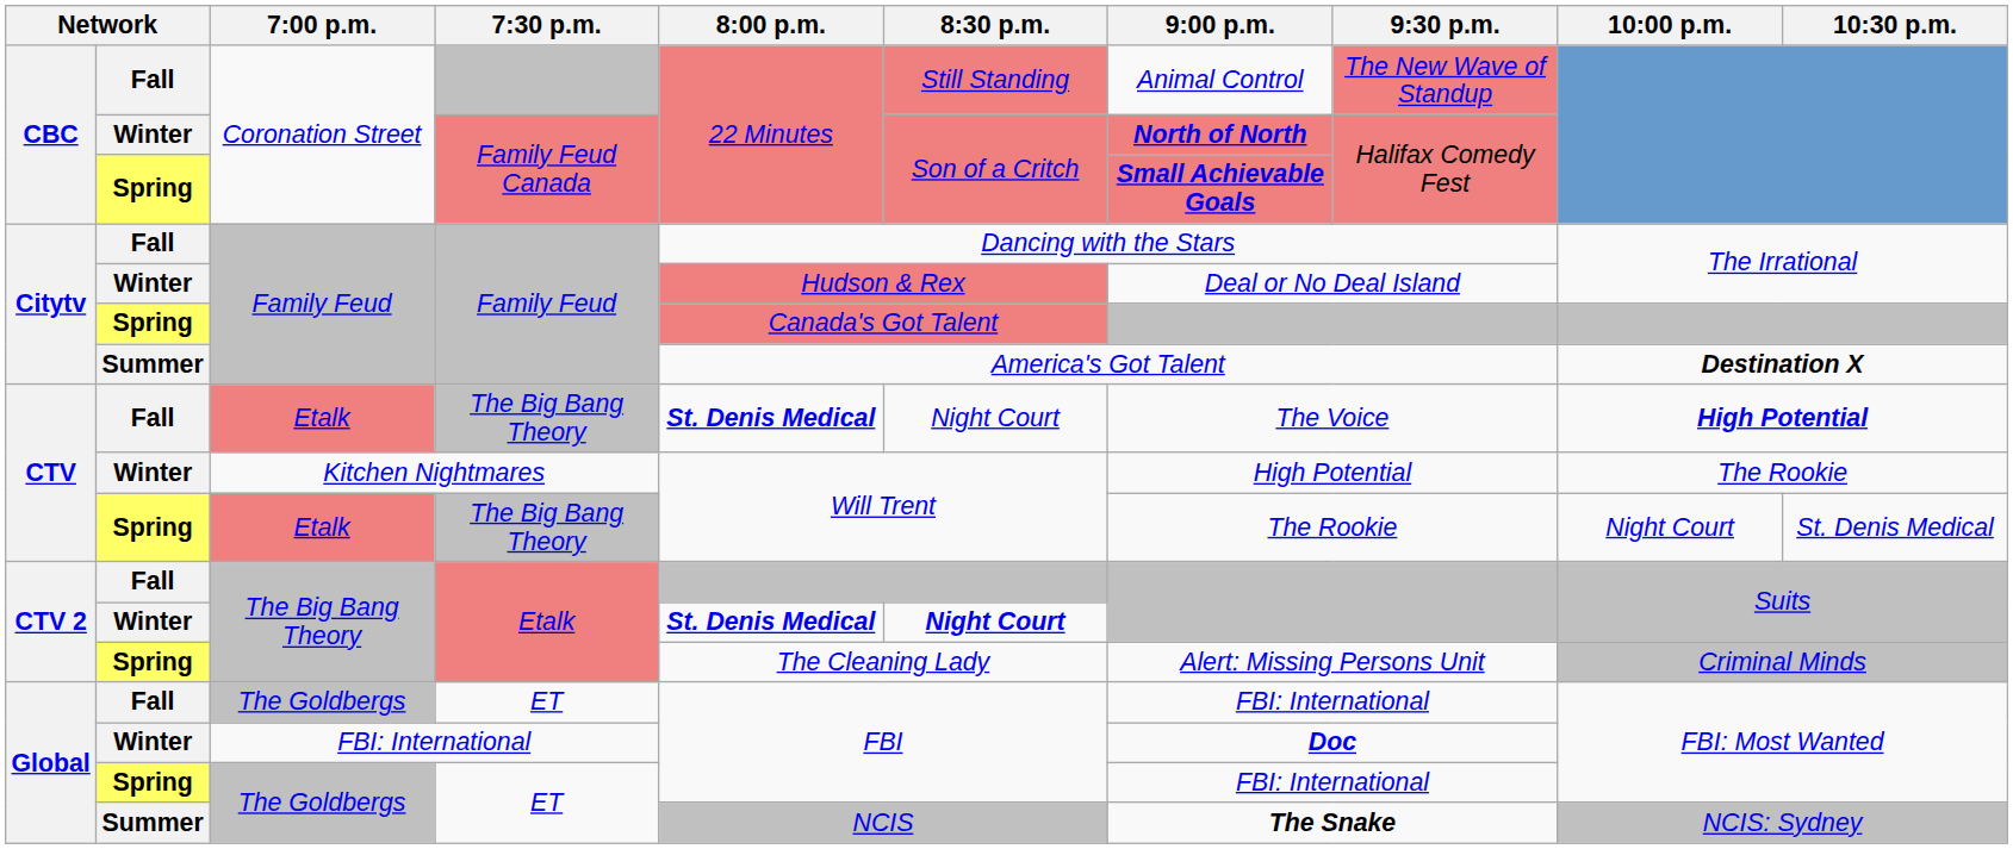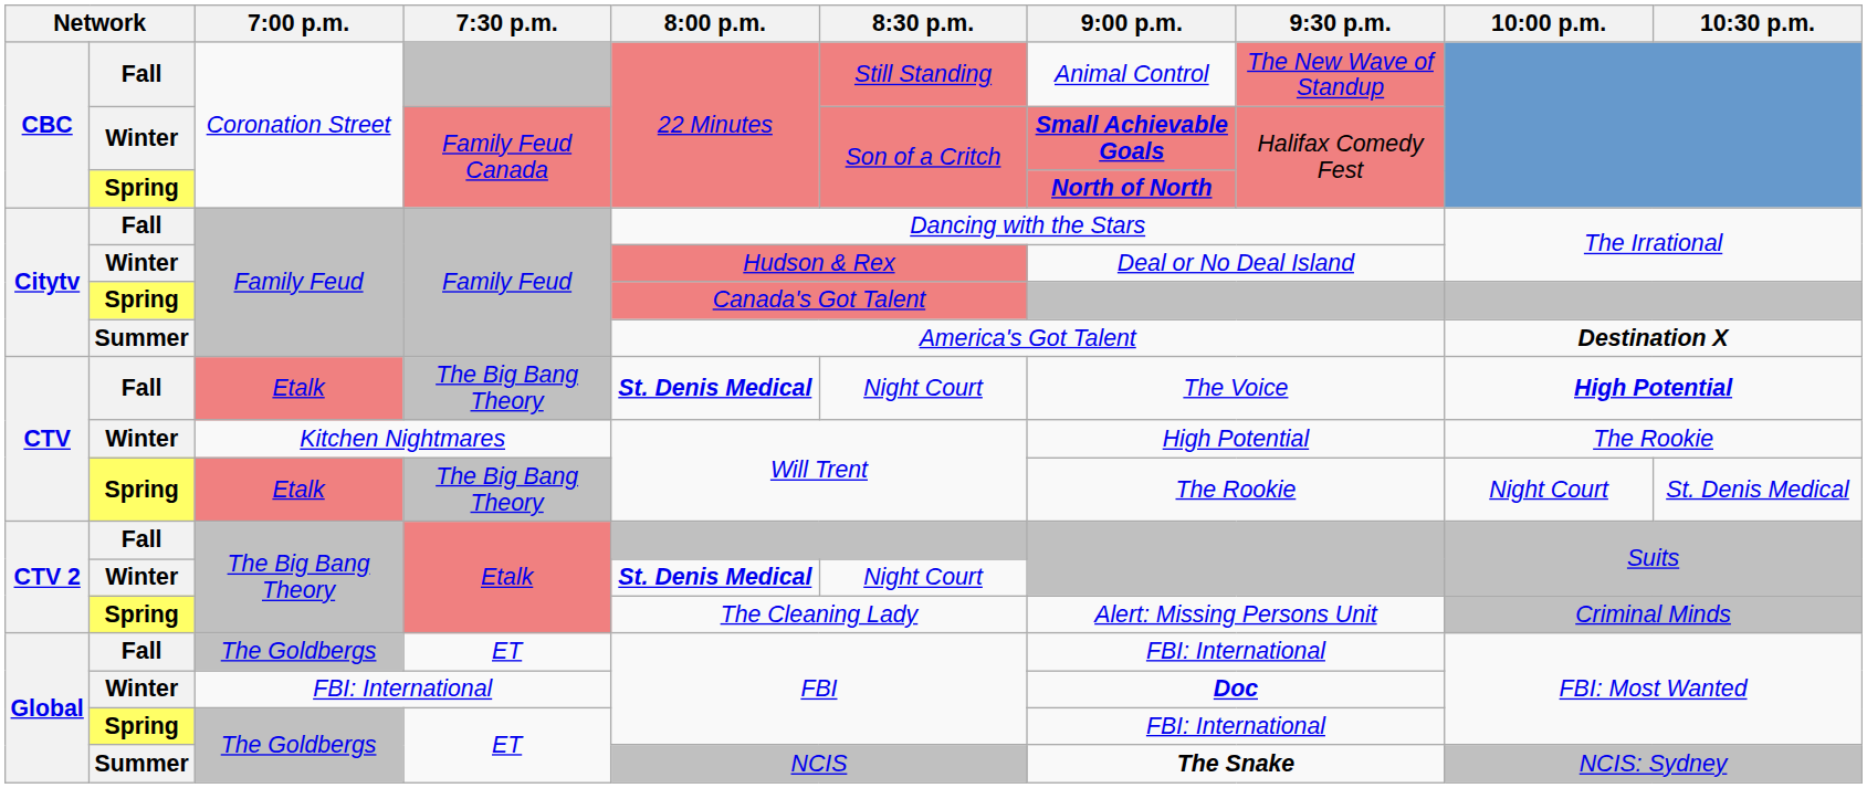 <table class=wikitable style=width:100%;margin-right:0;text-align:center>
 <tr>
 <th style=width:8% colspan=2>Network</th>
 <th style=width:11.5%>7:00 p.m.</th>
 <th style=width:11.5%>7:30 p.m.</th>
 <th style=width:11.5%>8:00 p.m.</th>
 <th style=width:11.5%>8:30 p.m.</th>
 <th style=width:11.5%>9:00 p.m.</th>
 <th style=width:11.5%>9:30 p.m.</th>
 <th style=width:11.5%>10:00 p.m.</th>
 <th style=width:11.5%>10:30 p.m.</th>
 </tr>
 <tr>
 <th rowspan=3><a href='#'>CBC</a></th>
 <th>Fall</th>
 <td rowspan=3><em><a href='#'>Coronation Street</a></em></td>
 <td style=background:#C0C0C0> </td>
 <td rowspan=3 style=background:#F08080><em><a href='#'>22 Minutes</a></em> </td>
 <td style=background:#F08080><em><a href='#'>Still Standing</a></em> </td>
 <td><em><a href='#'>Animal Control</a></em> </td>
 <td style=background:#F08080><em><a href='#'>The New Wave of Standup</a></em> </td>
 <td rowspan=3 colspan=2 style=background:#6699CC></td>
 </tr>
 <tr>
 <th>Winter</th>
 <td style=background:#F08080 rowspan=2><em><a href='#'>Family Feud Canada</a></em> </td>
 <td style=background:#F08080 rowspan=2><em><a href='#'>Son of a Critch</a></em> </td>
-<td style=background:#F08080><strong><em><a href='#'>North of North</a></em></strong> </td>
+<td style=background:#F08080><strong><em><a href='#'>Small Achievable Goals</a></em></strong> </td>
 <td style=background:#F08080 rowspan=2><em>Halifax Comedy Fest</em> </td>
 </tr>
 <tr>
 <th style=background:#FFFF66>Spring</th>
-<td style=background:#F08080><strong><em><a href='#'>Small Achievable Goals</a></em></strong> </td>
+<td style=background:#F08080><strong><em><a href='#'>North of North</a></em></strong> </td>
 </tr>
 <tr>
 <th rowspan=4><a href='#'>Citytv</a></th>
 <th>Fall</th>
 <td style=background:#C0C0C0 rowspan=4><em><a href='#'>Family Feud</a></em> </td>
 <td style=background:#C0C0C0 rowspan=4><em><a href='#'>Family Feud</a></em> </td>
 <td colspan=4><em><a href='#'>Dancing with the Stars</a></em> </td>
 <td colspan=2 rowspan=2><em><a href='#'>The Irrational</a></em> </td>
 </tr>
 <tr>
 <th>Winter</th>
 <td style=background:#F08080 colspan=2><em><a href='#'>Hudson & Rex</a></em> </td>
 <td colspan=2><em><a href='#'>Deal or No Deal Island</a></em> </td>
 </tr>
 <tr>
 <th style=background:#FFFF66>Spring</th>
 <td style=background:#F08080 colspan=2><em><a href='#'>Canada's Got Talent</a></em></td>
 <td style=background:#C0C0C0 colspan=2> </td>
 <td style=background:#C0C0C0 colspan=2> </td>
 </tr>
 <tr>
 <th>Summer</th>
 <td colspan=4><em><a href='#'>America's Got Talent</a></em></td>
 <td colspan=2><strong><em>Destination X</em></strong></td>
 </tr>
 <tr>
 <th rowspan=3><a href='#'>CTV</a></th>
 <th>Fall</th>
 <td style=background:#F08080><em><a href='#'>Etalk</a></em></td>
 <td style=background:#C0C0C0><em><a href='#'>The Big Bang Theory</a></em> </td>
 <td><strong><em><a href='#'>St. Denis Medical</a></em></strong> </td>
 <td><em><a href='#'>Night Court</a></em> </td>
 <td colspan=2><em><a href='#'>The Voice</a></em> </td>
 <td colspan=2><strong><em><a href='#'>High Potential</a></em></strong> </td>
 </tr>
 <tr>
 <th>Winter</th>
 <td colspan=2><em><a href='#'>Kitchen Nightmares</a></em> </td>
 <td colspan=2 rowspan=2><em><a href='#'>Will Trent</a></em> </td>
 <td colspan=2><em><a href='#'>High Potential</a></em> </td>
 <td colspan=2><em><a href='#'>The Rookie</a></em> </td>
 </tr>
 <tr>
 <th style=background:#FFFF66>Spring</th>
 <td style=background:#F08080><em><a href='#'>Etalk</a></em></td>
 <td style=background:#C0C0C0><em><a href='#'>The Big Bang Theory</a></em> </td>
 <td colspan=2><em><a href='#'>The Rookie</a></em></td>
 <td><em><a href='#'>Night Court</a></em></td>
 <td><em><a href='#'>St. Denis Medical</a></em></td>
 </tr>
 <tr>
 <th rowspan=3><a href='#'>CTV 2</a></th>
 <th>Fall</th>
 <td style=background:#C0C0C0 rowspan=3><em><a href='#'>The Big Bang Theory</a></em> </td>
 <td style=background:#F08080 rowspan=3><em><a href='#'>Etalk</a></em></td>
 <td style=background:#C0C0C0 colspan=2> </td>
 <td style=background:#C0C0C0 colspan=2 rowspan=2> </td>
 <td style=background:#C0C0C0 colspan=2 rowspan=2><em><a href='#'>Suits</a></em> </td>
 </tr>
 <tr>
 <th>Winter</th>
 <td><strong><em><a href='#'>St. Denis Medical</a></em> </strong></td>
-<td><strong><em><a href='#'>Night Court</a></em> </strong></td>
+<td><em><a href='#'>Night Court</a></em> </td>
 </tr>
 <tr>
 <th style=background:#FFFF66>Spring</th>
 <td colspan=2><em><a href='#'>The Cleaning Lady</a></em> </td>
 <td colspan=2><em><a href='#'>Alert: Missing Persons Unit</a></em> </td>
 <td style=background:#C0C0C0 colspan=2><em><a href='#'>Criminal Minds</a></em> </td>
 </tr>
 <tr>
 <th rowspan=4><a href='#'>Global</a></th>
 <th>Fall</th>
 <td style=background:#C0C0C0><em><a href='#'>The Goldbergs</a></em> </td>
 <td><em><a href='#'>ET</a></em></td>
 <td colspan=2 rowspan=3><a href='#'><em>FBI</em></a> </td>
 <td colspan=2><em><a href='#'>FBI: International</a></em> </td>
 <td colspan=2 rowspan=3><em><a href='#'>FBI: Most Wanted</a></em> </td>
 </tr>
 <tr>
 <th>Winter</th>
 <td colspan=2><em><a href='#'>FBI: International</a></em></td>
 <td colspan=2><strong><em><a href='#'>Doc</a></em></strong></td>
 </tr>
 <tr>
 <th style=background:#FFFF66>Spring</th>
 <td style=background:#C0C0C0 rowspan=2><em><a href='#'>The Goldbergs</a></em> </td>
 <td rowspan=2><em><a href='#'>ET</a></em></td>
 <td colspan=2><em><a href='#'>FBI: International</a></em></td>
 </tr>
 <tr>
 <th>Summer</th>
 <td style=background:#C0C0C0 colspan=2><em><a href='#'>NCIS</a></em> </td>
 <td colspan=2><strong><em>The Snake</em></strong> </td>
 <td style=background:#C0C0C0 colspan=2><em><a href='#'>NCIS: Sydney</a></em> </td>
 </tr>
 </table>
